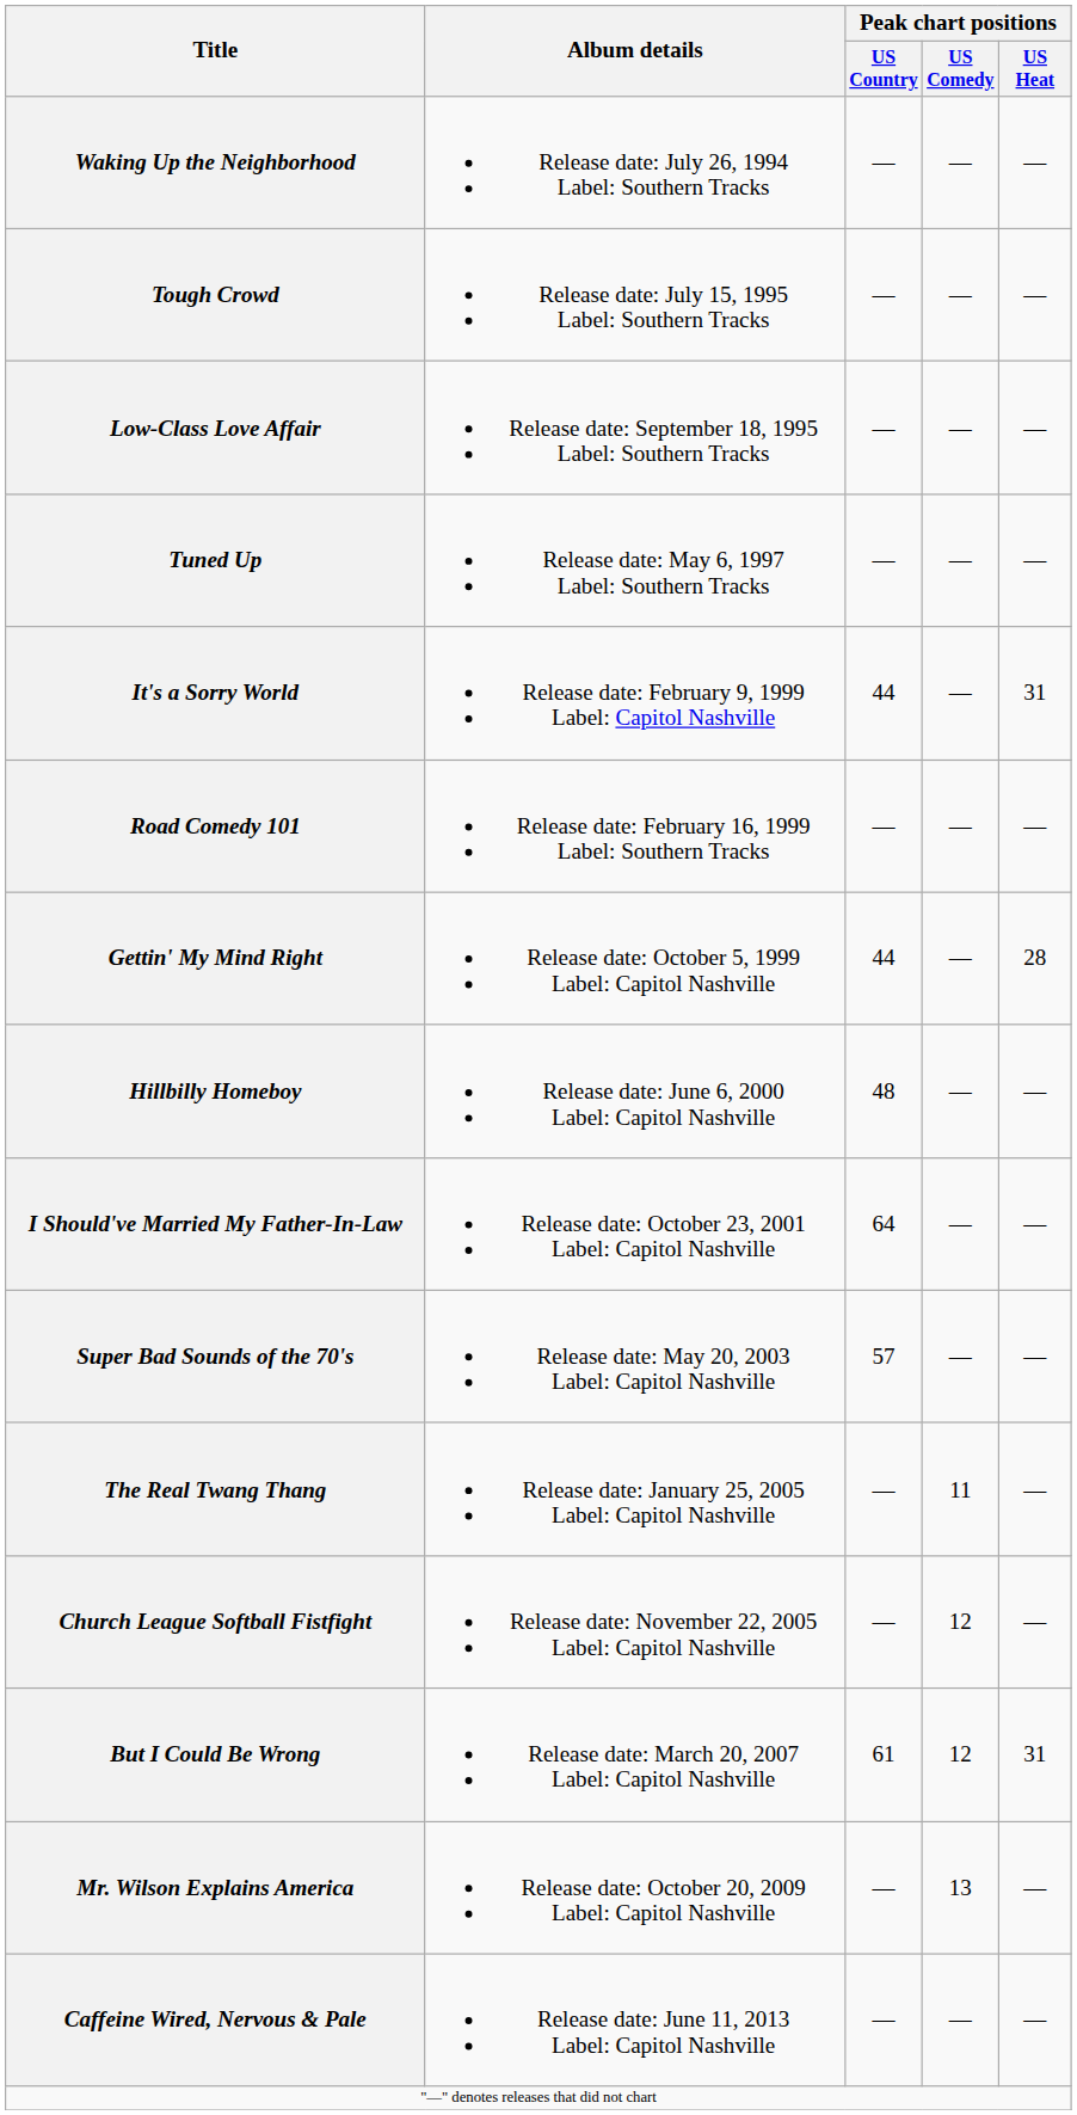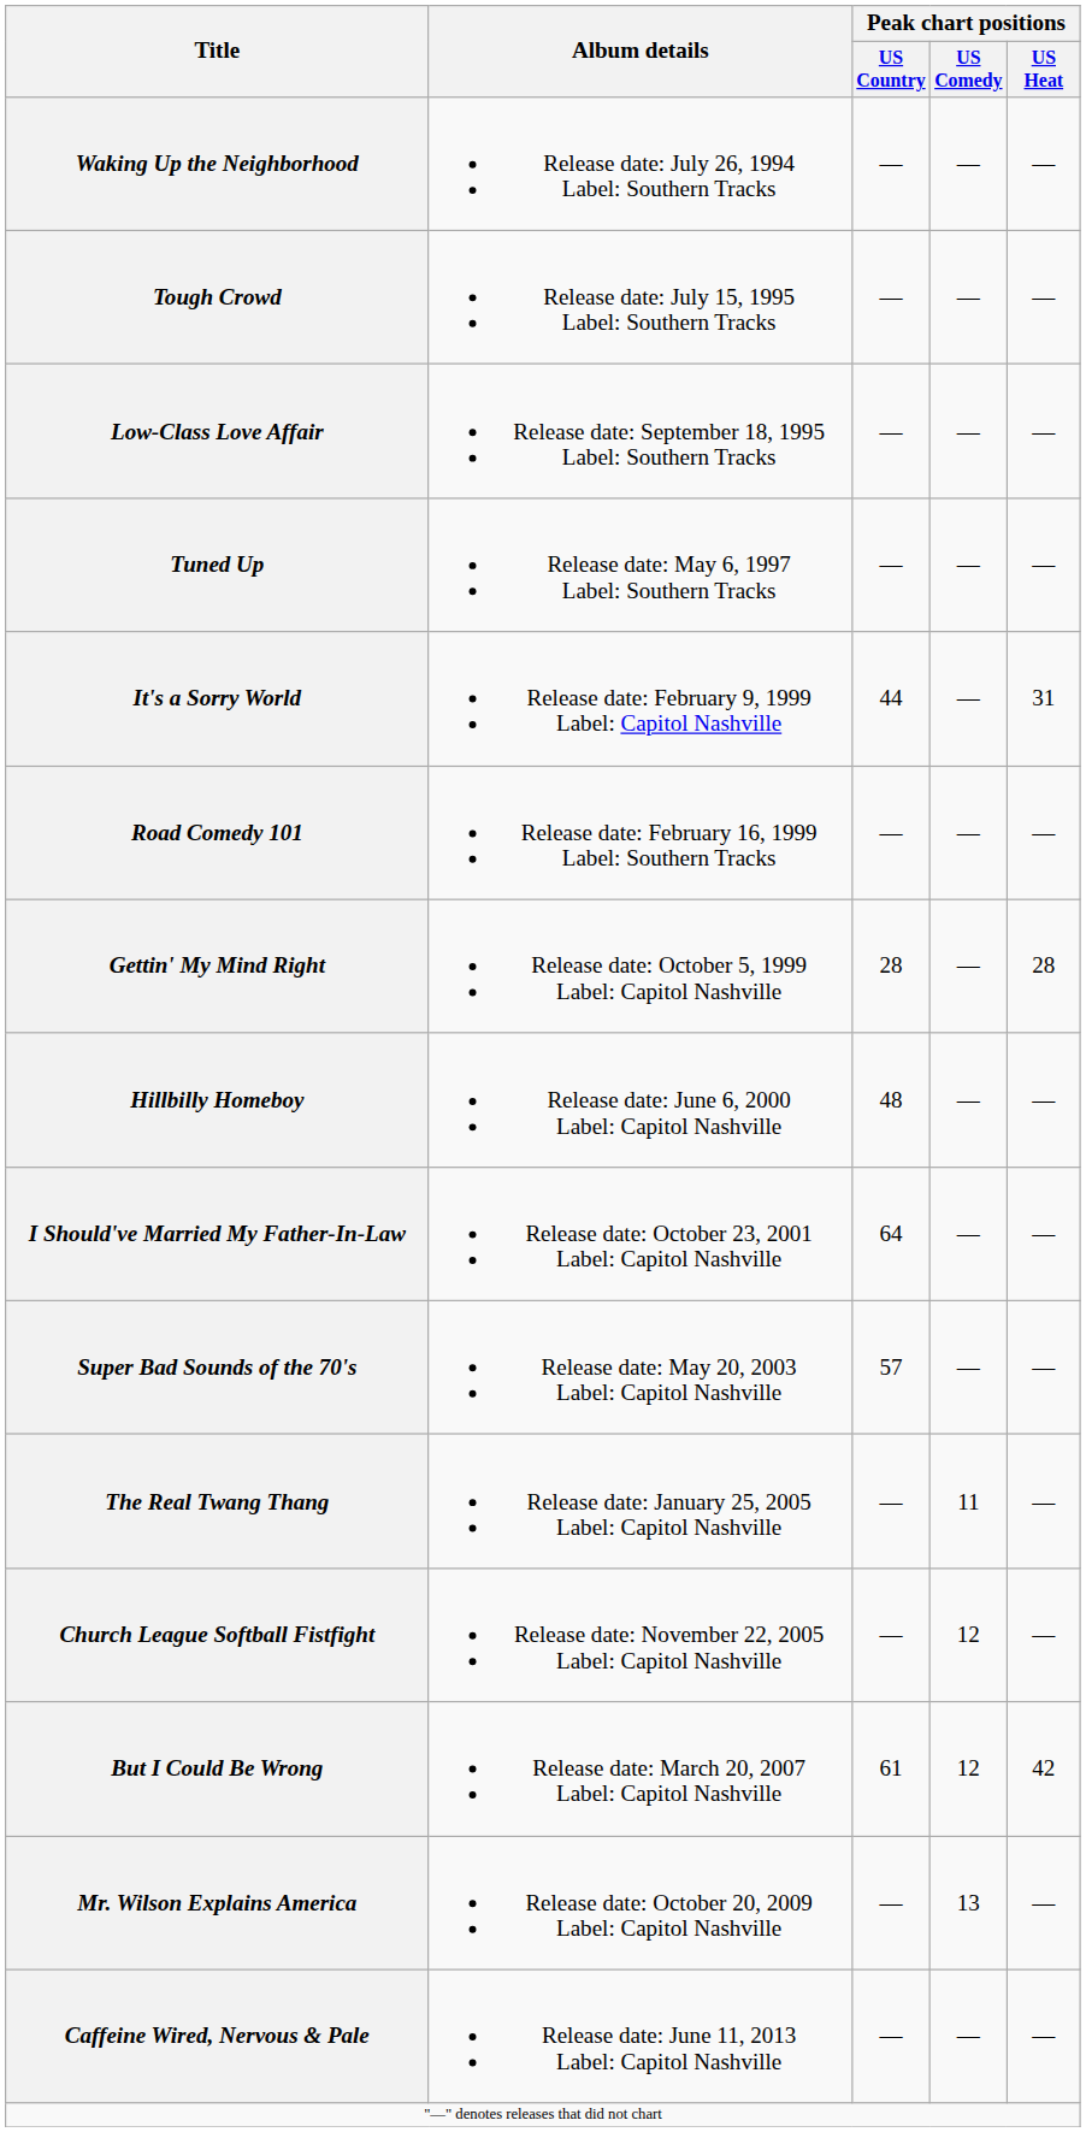 <table class="wikitable plainrowheaders" style="text-align:center;">
 <tr>
 <th rowspan="2" style="width:18em;">Title</th>
 <th rowspan="2" style="width:18em;">Album details</th>
 <th colspan="3">Peak chart positions</th>
 </tr>
 <tr style="font-size:smaller;">
 <th style="width:45px;"><a href='#'>US Country</a></th>
 <th style="width:45px;"><a href='#'>US Comedy</a></th>
 <th style="width:45px;"><a href='#'>US Heat</a></th>
 </tr>
 <tr>
 <th scope="row"><em>Waking Up the Neighborhood</em></th>
 <td><br><ul><li>Release date: July 26, 1994</li><li>Label: Southern Tracks</li></ul></td>
 <td>—</td>
 <td>—</td>
 <td>—</td>
 </tr>
 <tr>
 <th scope="row"><em>Tough Crowd</em></th>
 <td><br><ul><li>Release date: July 15, 1995</li><li>Label: Southern Tracks</li></ul></td>
 <td>—</td>
 <td>—</td>
 <td>—</td>
 </tr>
 <tr>
 <th scope="row"><em>Low-Class Love Affair</em></th>
 <td><br><ul><li>Release date: September 18, 1995</li><li>Label: Southern Tracks</li></ul></td>
 <td>—</td>
 <td>—</td>
 <td>—</td>
 </tr>
 <tr>
 <th scope="row"><em>Tuned Up</em></th>
 <td><br><ul><li>Release date: May 6, 1997</li><li>Label: Southern Tracks</li></ul></td>
 <td>—</td>
 <td>—</td>
 <td>—</td>
 </tr>
 <tr>
 <th scope="row"><em>It's a Sorry World</em></th>
 <td><br><ul><li>Release date: February 9, 1999</li><li>Label: <a href='#'>Capitol Nashville</a></li></ul></td>
 <td>44</td>
 <td>—</td>
 <td>31</td>
 </tr>
 <tr>
 <th scope="row"><em>Road Comedy 101</em></th>
 <td><br><ul><li>Release date: February 16, 1999</li><li>Label: Southern Tracks</li></ul></td>
 <td>—</td>
 <td>—</td>
 <td>—</td>
 </tr>
 <tr>
 <th scope="row"><em>Gettin' My Mind Right</em></th>
 <td><br><ul><li>Release date: October 5, 1999</li><li>Label: Capitol Nashville</li></ul></td>
-<td>44</td>
+<td>28</td>
 <td>—</td>
 <td>28</td>
 </tr>
 <tr>
 <th scope="row"><em>Hillbilly Homeboy</em></th>
 <td><br><ul><li>Release date: June 6, 2000</li><li>Label: Capitol Nashville</li></ul></td>
 <td>48</td>
 <td>—</td>
 <td>—</td>
 </tr>
 <tr>
 <th scope="row"><em>I Should've Married My Father-In-Law</em></th>
 <td><br><ul><li>Release date: October 23, 2001</li><li>Label: Capitol Nashville</li></ul></td>
 <td>64</td>
 <td>—</td>
 <td>—</td>
 </tr>
 <tr>
 <th scope="row"><em>Super Bad Sounds of the 70's</em></th>
 <td><br><ul><li>Release date: May 20, 2003</li><li>Label: Capitol Nashville</li></ul></td>
 <td>57</td>
 <td>—</td>
 <td>—</td>
 </tr>
 <tr>
 <th scope="row"><em>The Real Twang Thang</em></th>
 <td><br><ul><li>Release date: January 25, 2005</li><li>Label: Capitol Nashville</li></ul></td>
 <td>—</td>
 <td>11</td>
 <td>—</td>
 </tr>
 <tr>
 <th scope="row"><em>Church League Softball Fistfight</em></th>
 <td><br><ul><li>Release date: November 22, 2005</li><li>Label: Capitol Nashville</li></ul></td>
 <td>—</td>
 <td>12</td>
 <td>—</td>
 </tr>
 <tr>
 <th scope="row"><em>But I Could Be Wrong</em></th>
 <td><br><ul><li>Release date: March 20, 2007</li><li>Label: Capitol Nashville</li></ul></td>
 <td>61</td>
 <td>12</td>
-<td>31</td>
+<td>42</td>
 </tr>
 <tr>
 <th scope="row"><em>Mr. Wilson Explains America</em></th>
 <td><br><ul><li>Release date: October 20, 2009</li><li>Label: Capitol Nashville</li></ul></td>
 <td>—</td>
 <td>13</td>
 <td>—</td>
 </tr>
 <tr>
 <th scope="row"><em>Caffeine Wired, Nervous & Pale</em></th>
 <td><br><ul><li>Release date: June 11, 2013</li><li>Label: Capitol Nashville</li></ul></td>
 <td>—</td>
 <td>—</td>
 <td>—</td>
 </tr>
 <tr>
 <td colspan="8" style="font-size:8pt">"—" denotes releases that did not chart</td>
 </tr>
 </table>
